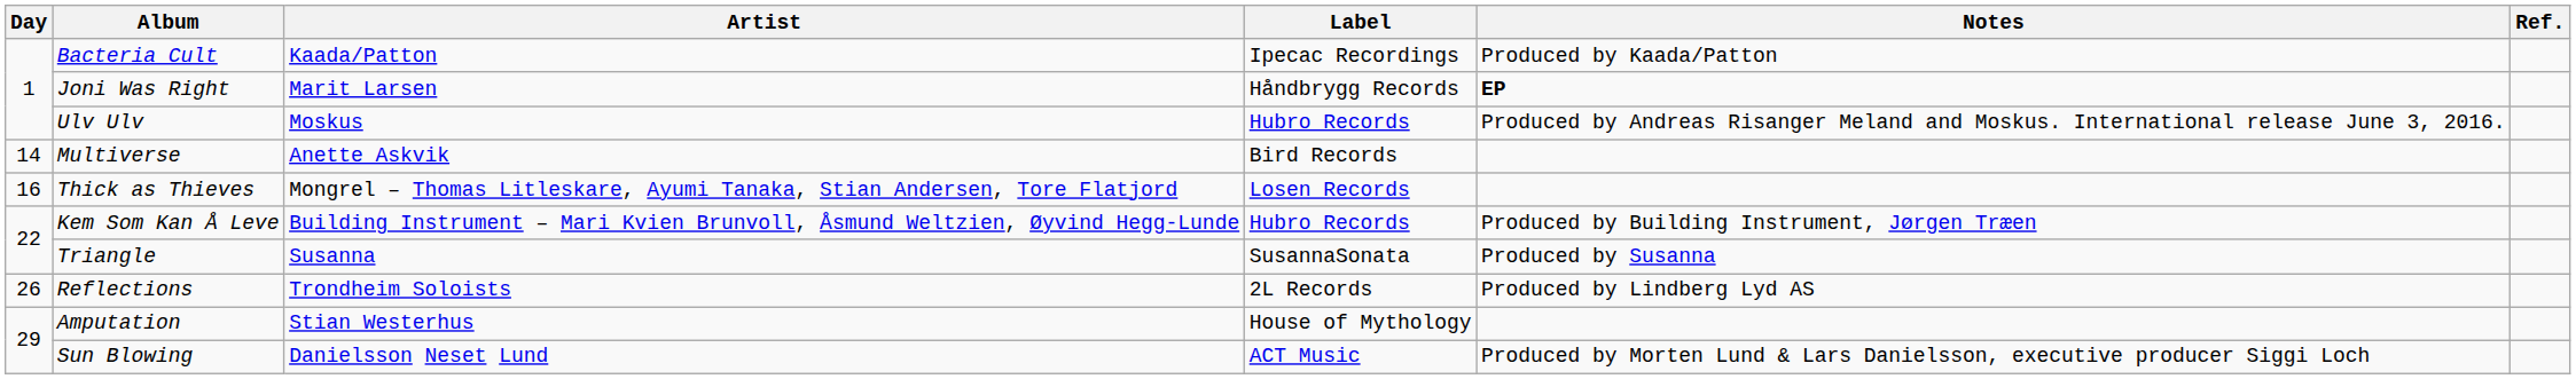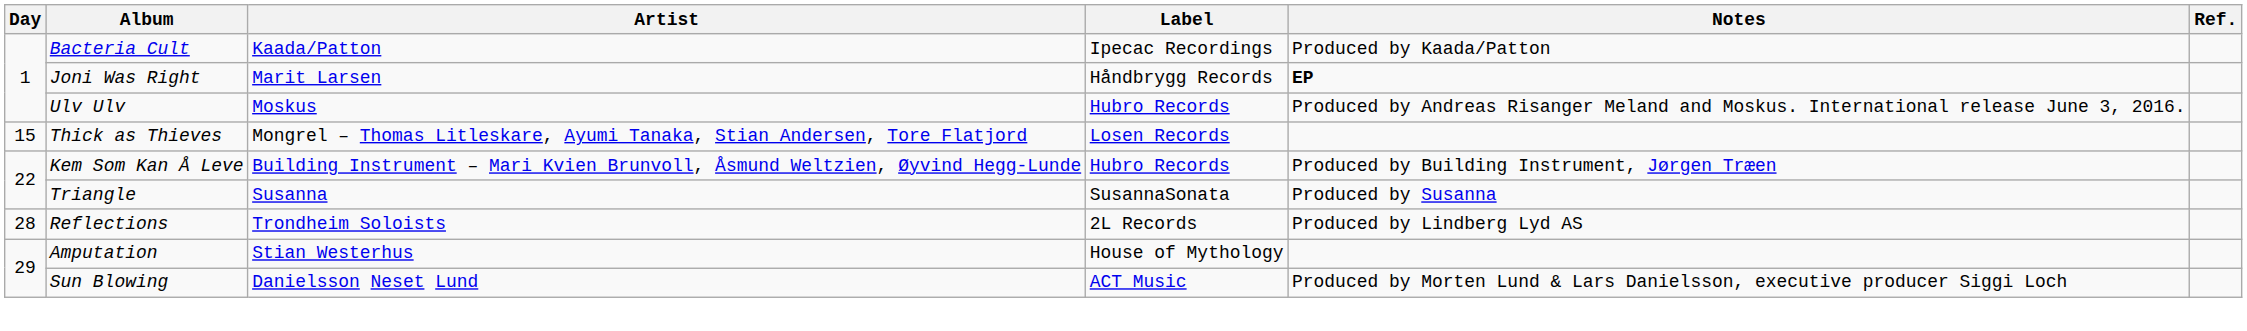 <table class="wikitable">
 <tr>
 <th>Day</th>
 <th>Album</th>
 <th>Artist</th>
 <th>Label</th>
 <th>Notes</th>
 <th>Ref.</th>
 </tr>
 <tr>
 <td rowspan="3" style="text-align:center;">1</td>
 <td><em><a href='#'>Bacteria Cult</a></em></td>
 <td><a href='#'>Kaada/Patton</a></td>
 <td>Ipecac Recordings</td>
 <td>Produced by Kaada/Patton</td>
 <td style="text-align:center;"></td>
 </tr>
 <tr>
 <td><em>Joni Was Right</em></td>
 <td><a href='#'>Marit Larsen</a></td>
 <td>Håndbrygg Records</td>
 <td><strong>EP</strong></td>
 <td style="text-align:center;"></td>
 </tr>
 <tr>
 <td><em>Ulv Ulv</em></td>
 <td><a href='#'>Moskus</a></td>
 <td><a href='#'>Hubro Records</a></td>
 <td>Produced by Andreas Risanger Meland and Moskus. International release June 3, 2016.</td>
 <td style="text-align:center;"></td>
 </tr>
 <tr>
-<td rowspan="1" style="text-align:center;">14</td>
-<td><em>Multiverse</em></td>
-<td><a href='#'>Anette Askvik</a></td>
-<td>Bird Records</td>
-<td></td>
-<td style="text-align:center;"></td>
-</tr>
-<tr>
-<td rowspan="1" style="text-align:center;">16</td>
+<td rowspan="1" style="text-align:center;">15</td>
 <td><em>Thick as Thieves</em></td>
 <td>Mongrel – <a href='#'>Thomas Litleskare</a>, <a href='#'>Ayumi Tanaka</a>, <a href='#'>Stian Andersen</a>, <a href='#'>Tore Flatjord</a></td>
 <td><a href='#'>Losen Records</a></td>
 <td></td>
 <td style="text-align:center;"></td>
 </tr>
 <tr>
 <td rowspan="2" style="text-align:center;">22</td>
 <td><em>Kem Som Kan Å Leve</em></td>
 <td><a href='#'>Building Instrument</a> – <a href='#'>Mari Kvien Brunvoll</a>, <a href='#'>Åsmund Weltzien</a>, <a href='#'>Øyvind Hegg-Lunde</a></td>
 <td><a href='#'>Hubro Records</a></td>
 <td>Produced by Building Instrument, <a href='#'>Jørgen Træen</a></td>
 <td style="text-align:center;"></td>
 </tr>
 <tr>
 <td><em>Triangle</em></td>
 <td><a href='#'>Susanna</a></td>
 <td>SusannaSonata</td>
 <td>Produced by <a href='#'>Susanna</a></td>
 <td style="text-align:center;"></td>
 </tr>
 <tr>
-<td rowspan="1" style="text-align:center;">26</td>
+<td rowspan="1" style="text-align:center;">28</td>
 <td><em>Reflections</em></td>
 <td><a href='#'>Trondheim Soloists</a></td>
 <td>2L Records</td>
 <td>Produced by Lindberg Lyd AS</td>
 <td style="text-align:center;"></td>
 </tr>
 <tr>
 <td rowspan="2" style="text-align:center;">29</td>
 <td><em>Amputation</em></td>
 <td><a href='#'>Stian Westerhus</a></td>
 <td>House of Mythology</td>
 <td></td>
 <td style="text-align:center;"></td>
 </tr>
 <tr>
 <td><em>Sun Blowing</em></td>
 <td><a href='#'>Danielsson</a> <a href='#'>Neset</a> <a href='#'>Lund</a></td>
 <td><a href='#'>ACT Music</a></td>
 <td>Produced by Morten Lund & Lars Danielsson, executive producer Siggi Loch</td>
 <td style="text-align:center;"></td>
 </tr>
 </table>
